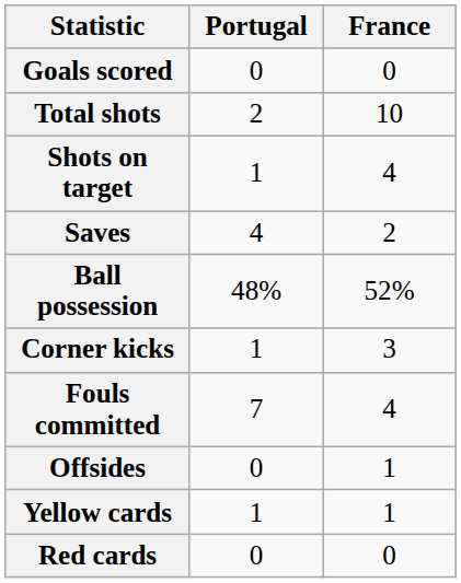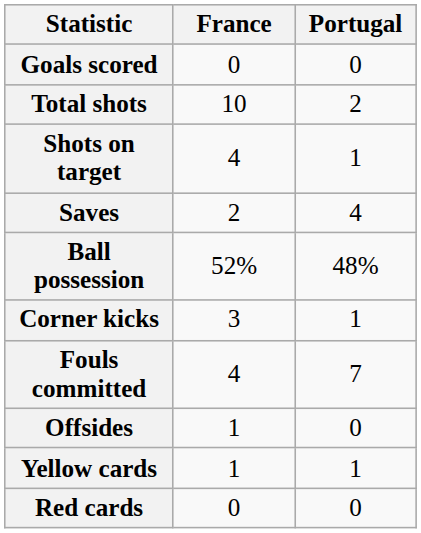 <table class="wikitable plainrowheaders" style="text-align:center">
 <tr>
 <th scope="col" style="width:100px">Statistic</th>
+<th scope="col" style="width:70px">France</th>
 <th scope="col" style="width:70px">Portugal</th>
-<th scope="col" style="width:70px">France</th>
 </tr>
 <tr>
 <th scope=row>Goals scored</th>
 <td>0</td>
 <td>0</td>
 </tr>
 <tr>
 <th scope=row>Total shots</th>
+<td>10</td>
 <td>2</td>
-<td>10</td>
 </tr>
 <tr>
 <th scope=row>Shots on target</th>
+<td>4</td>
 <td>1</td>
+</tr>
+<tr>
+<th scope=row>Saves</th>
+<td>2</td>
 <td>4</td>
 </tr>
 <tr>
-<th scope=row>Saves</th>
-<td>4</td>
-<td>2</td>
-</tr>
-<tr>
 <th scope=row>Ball possession</th>
+<td>52%</td>
 <td>48%</td>
-<td>52%</td>
 </tr>
 <tr>
 <th scope=row>Corner kicks</th>
+<td>3</td>
 <td>1</td>
-<td>3</td>
 </tr>
 <tr>
 <th scope=row>Fouls committed</th>
+<td>4</td>
 <td>7</td>
-<td>4</td>
 </tr>
 <tr>
 <th scope=row>Offsides</th>
+<td>1</td>
 <td>0</td>
-<td>1</td>
 </tr>
 <tr>
 <th scope=row>Yellow cards</th>
 <td>1</td>
 <td>1</td>
 </tr>
 <tr>
 <th scope=row>Red cards</th>
 <td>0</td>
 <td>0</td>
 </tr>
 </table>
